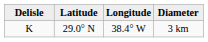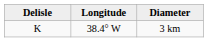 <table class="wikitable">
 <tr>
 <th width="25%" style="background:#eeeeee;">Delisle</th>
-<th width="25%" style="background:#eeeeee;">Latitude</th>
 <th width="25%" style="background:#eeeeee;">Longitude</th>
 <th width="25%" style="background:#eeeeee;">Diameter</th>
 </tr>
 <tr>
 <td align="center">K</td>
-<td align="center">29.0° N</td>
 <td align="center">38.4° W</td>
 <td align="center">3 km</td>
 </tr>
 </table>
